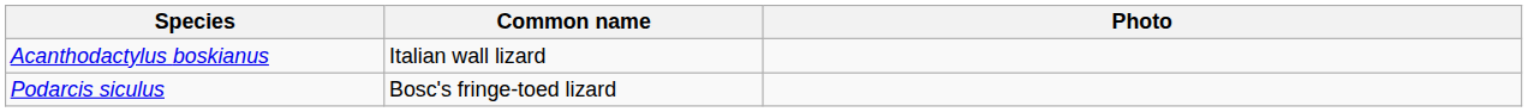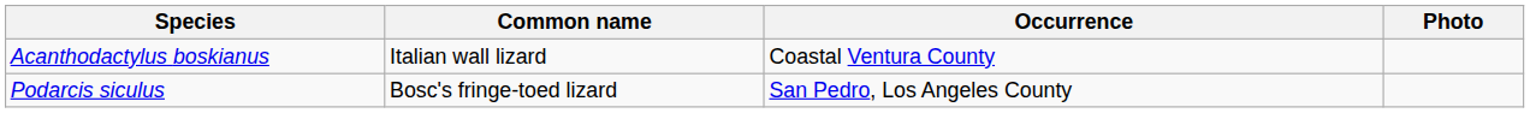 <table class="wikitable" width="90%">
 <tr>
 <th width="25%">Species</th>
 <th width="25%">Common name</th>
+<th>Occurrence</th>
 <th>Photo</th>
 </tr>
 <tr>
 <td><a href='#'><em>Acanthodactylus</em> <em>boskianus</em></a> </td>
 <td>Italian wall lizard</td>
+<td>Coastal <a href='#'>Ventura County</a></td>
 <td></td>
 </tr>
 <tr>
 <td><em><a href='#'>Podarcis siculus</a></em> </td>
 <td>Bosc's fringe-toed lizard</td>
+<td><a href='#'>San Pedro</a>, Los Angeles County</td>
 <td></td>
 </tr>
 </table>
